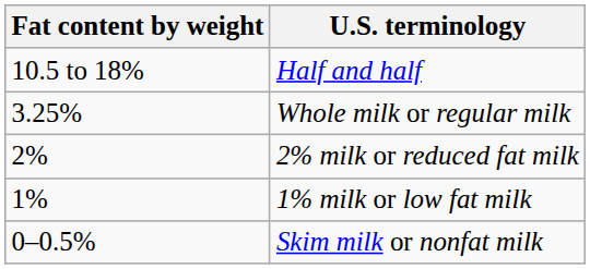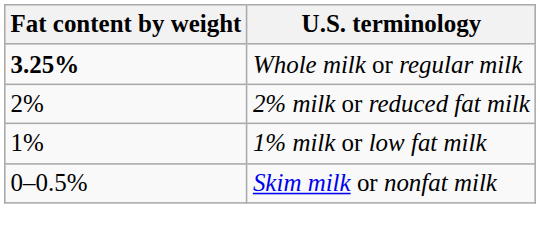 <table class="wikitable" style="text-align:left">
 <tr>
 <th>Fat content by weight</th>
 <th>U.S. terminology</th>
 </tr>
 <tr>
-<td>10.5 to 18%</td>
-<td><em><a href='#'>Half and half</a></em></td>
-</tr>
-<tr>
-<td>3.25%</td>
+<td><strong>3.25%</strong></td>
 <td><em>Whole milk</em> or <em>regular milk</em></td>
 </tr>
 <tr>
 <td>2%</td>
 <td><em>2% milk</em> or <em>reduced fat milk</em></td>
 </tr>
 <tr>
 <td>1%</td>
 <td><em>1% milk</em> or <em>low fat milk</em></td>
 </tr>
 <tr>
 <td>0–0.5%</td>
 <td><em><a href='#'>Skim milk</a></em> or <em>nonfat milk</em></td>
 </tr>
 </table>
